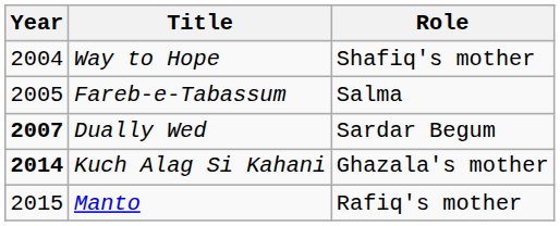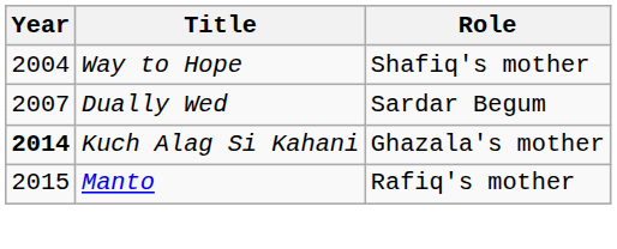 <table class="wikitable sortable plainrowheaders">
 <tr style="text-align:center;">
 <th scope="col">Year</th>
 <th scope="col">Title</th>
 <th scope="col">Role</th>
 </tr>
 <tr>
 <td>2004</td>
 <td><em>Way to Hope</em></td>
 <td>Shafiq's mother</td>
 </tr>
 <tr>
-<td>2005</td>
-<td><em>Fareb-e-Tabassum</em></td>
-<td>Salma</td>
-</tr>
-<tr>
-<td><strong>2007</strong></td>
+<td>2007</td>
 <td><em>Dually Wed</em></td>
 <td>Sardar Begum</td>
 </tr>
 <tr>
 <td><strong>2014</strong></td>
 <td><em>Kuch Alag Si Kahani</em></td>
 <td>Ghazala's mother</td>
 </tr>
 <tr>
 <td>2015</td>
 <td><em><a href='#'>Manto</a></em></td>
 <td>Rafiq's mother</td>
 </tr>
 </table>
